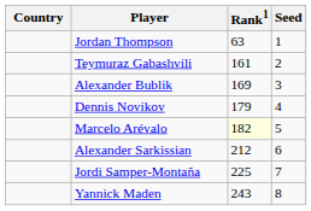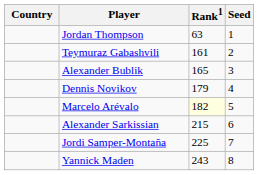 <table class="sortable wikitable">
 <tr>
 <th width="70">Country</th>
 <th width="175">Player</th>
 <th>Rank<sup>1</sup></th>
 <th>Seed</th>
 </tr>
 <tr>
 <td></td>
 <td><a href='#'>Jordan Thompson</a></td>
 <td>63</td>
 <td>1</td>
 </tr>
 <tr>
 <td></td>
 <td><a href='#'>Teymuraz Gabashvili</a></td>
 <td>161</td>
 <td>2</td>
 </tr>
 <tr>
 <td></td>
 <td><a href='#'>Alexander Bublik</a></td>
-<td>169</td>
+<td>165</td>
 <td>3</td>
 </tr>
 <tr>
 <td></td>
 <td><a href='#'>Dennis Novikov</a></td>
 <td>179</td>
 <td>4</td>
 </tr>
 <tr>
 <td></td>
 <td><a href='#'>Marcelo Arévalo</a></td>
 <td style="background: lightyellow;">182</td>
 <td>5</td>
 </tr>
 <tr>
 <td></td>
 <td><a href='#'>Alexander Sarkissian</a></td>
-<td>212</td>
+<td>215</td>
 <td>6</td>
 </tr>
 <tr>
 <td></td>
 <td><a href='#'>Jordi Samper-Montaña</a></td>
 <td>225</td>
 <td>7</td>
 </tr>
 <tr>
 <td></td>
 <td><a href='#'>Yannick Maden</a></td>
 <td>243</td>
 <td>8</td>
 </tr>
 </table>
